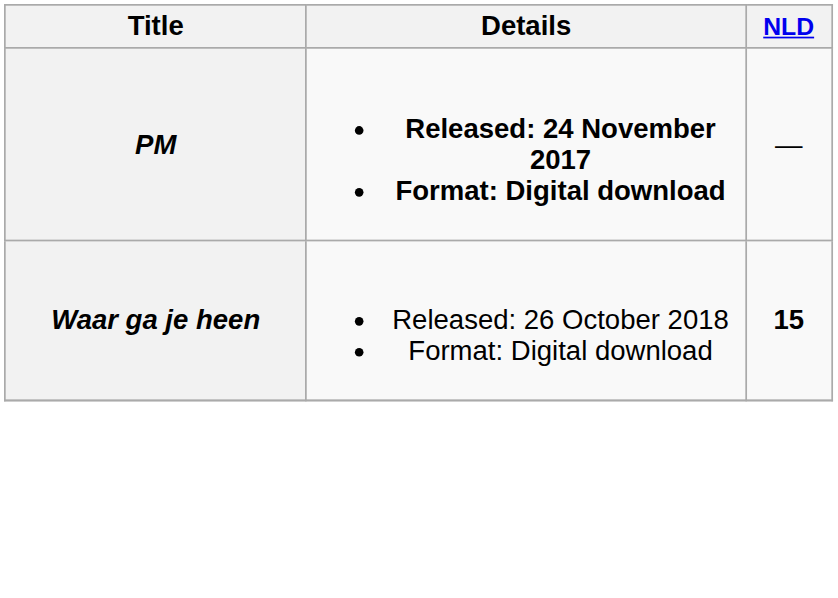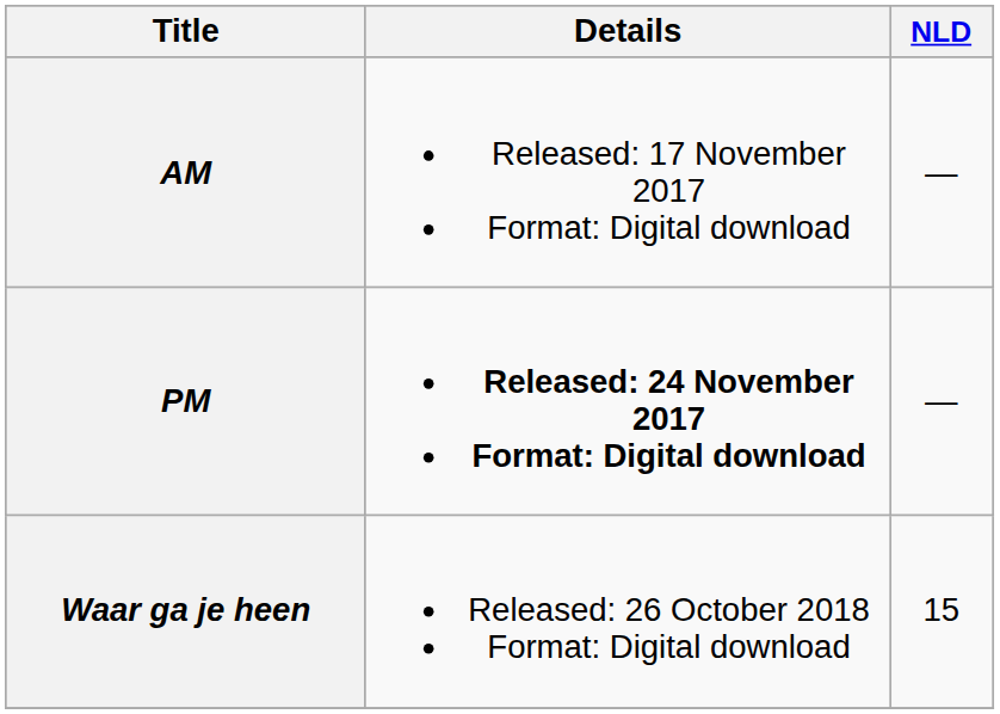 <table class="wikitable plainrowheaders" style="text-align:center;">
 <tr>
 <th scope="col" style="width:10.5em;">Title</th>
 <th scope="col" style="width:15.5em;">Details</th>
 <th scope="col" style="width:3em;font-size:90%;"><a href='#'>NLD</a><br></th>
+</tr>
+<tr>
+<th scope="row"><em>AM</em></th>
+<td><br><ul><li>Released: 17 November 2017</li><li>Format: Digital download</li></ul></td>
+<td>—</td>
 </tr>
 <tr>
 <th scope="row"><em>PM</em></th>
 <td><strong><br><ul><li>Released: 24 November 2017</li><li>Format: Digital download</li></ul></strong></td>
 <td>—</td>
 </tr>
 <tr>
 <th scope="row"><em>Waar ga je heen</em></th>
 <td><br><ul><li>Released: 26 October 2018</li><li>Format: Digital download</li></ul></td>
-<td><strong>15</strong></td>
+<td>15</td>
 </tr>
 <tr>
 </tr>
 </table>
